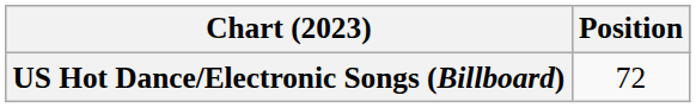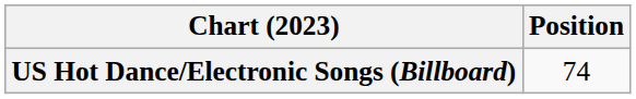 <table class="wikitable plainrowheaders" style="text-align:center">
 <tr>
 <th scope="col">Chart (2023)</th>
 <th scope="col">Position</th>
 </tr>
 <tr>
 <th scope="row">US Hot Dance/Electronic Songs (<em>Billboard</em>)</th>
-<td>72</td>
+<td>74</td>
 </tr>
 </table>
